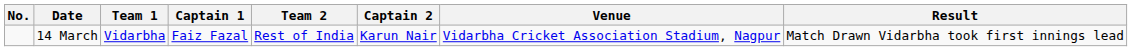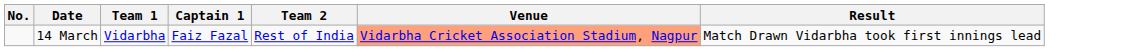 <table class="wikitable">
 <tr>
 <th>No.</th>
 <th>Date</th>
 <th>Team 1</th>
 <th>Captain 1</th>
 <th>Team 2</th>
-<th>Captain 2</th>
 <th>Venue</th>
 <th>Result</th>
 </tr>
 <tr>
 <td> </td>
 <td>14 March</td>
 <td><a href='#'>Vidarbha</a></td>
 <td><a href='#'>Faiz Fazal</a></td>
 <td><a href='#'>Rest of India</a></td>
-<td><a href='#'>Karun Nair</a></td>
-<td><a href='#'>Vidarbha Cricket Association Stadium</a>, <a href='#'>Nagpur</a></td>
+<td style="background: lightsalmon;"><a href='#'>Vidarbha Cricket Association Stadium</a>, <a href='#'>Nagpur</a></td>
 <td>Match Drawn Vidarbha took first innings lead</td>
 </tr>
 </table>
